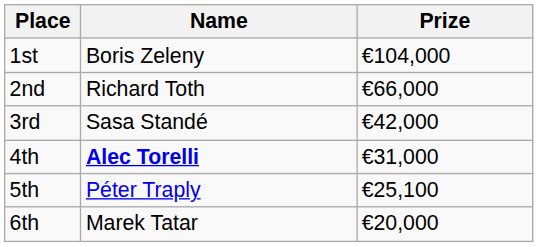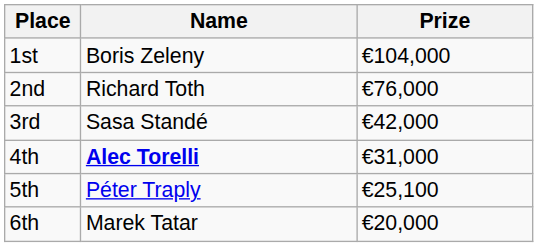 <table class="wikitable">
 <tr>
 <th width="50">Place</th>
 <th width="200">Name</th>
 <th width="125">Prize</th>
 </tr>
 <tr>
 <td>1st</td>
 <td>Boris Zeleny</td>
 <td>€104,000</td>
 </tr>
 <tr>
 <td>2nd</td>
 <td>Richard Toth</td>
-<td>€66,000</td>
+<td>€76,000</td>
 </tr>
 <tr>
 <td>3rd</td>
 <td>Sasa Standé</td>
 <td>€42,000</td>
 </tr>
 <tr>
 <td>4th</td>
 <td><strong><a href='#'>Alec Torelli</a></strong></td>
 <td>€31,000</td>
 </tr>
 <tr>
 <td>5th</td>
 <td><a href='#'>Péter Traply</a></td>
 <td>€25,100</td>
 </tr>
 <tr>
 <td>6th</td>
 <td>Marek Tatar</td>
 <td>€20,000</td>
 </tr>
 </table>
